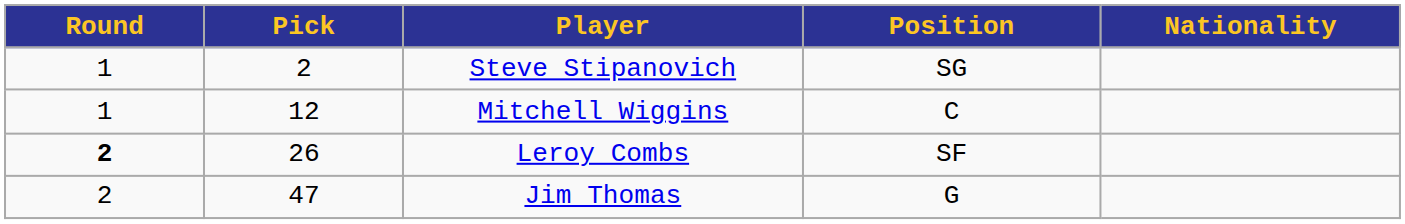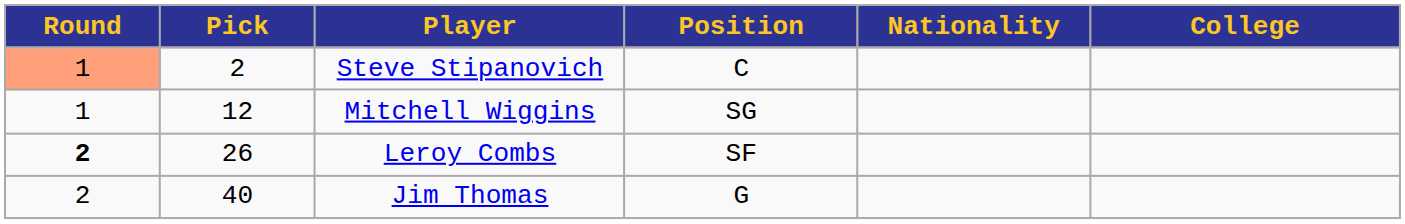 <table class="wikitable sortable sortable">
 <tr>
 <th style="background:#2C3294; color:#fcc624" width="10%">Round</th>
 <th style="background:#2C3294; color:#fcc624" width="10%">Pick</th>
 <th style="background:#2C3294; color:#fcc624" width="20%">Player</th>
 <th style="background:#2C3294; color:#fcc624" width="15%">Position</th>
 <th style="background:#2C3294; color:#fcc624" width="15%">Nationality</th>
+<th style="background:#2C3294; color:#fcc624" width="20%">College</th>
 </tr>
 <tr style="text-align: center">
-<td>1</td>
+<td style="background: lightsalmon;">1</td>
 <td>2</td>
 <td><a href='#'>Steve Stipanovich</a></td>
-<td>SG</td>
+<td>C</td>
+<td></td>
 <td></td>
 </tr>
 <tr style="text-align: center">
 <td>1</td>
 <td>12</td>
 <td><a href='#'>Mitchell Wiggins</a></td>
-<td>C</td>
+<td>SG</td>
+<td></td>
 <td></td>
 </tr>
 <tr style="text-align: center">
 <td><strong>2</strong></td>
 <td>26</td>
 <td><a href='#'>Leroy Combs</a></td>
 <td>SF</td>
 <td></td>
+<td></td>
 </tr>
 <tr style="text-align: center">
 <td>2</td>
-<td>47</td>
+<td>40</td>
 <td><a href='#'>Jim Thomas</a></td>
 <td>G</td>
 <td></td>
+<td></td>
 </tr>
 </table>
